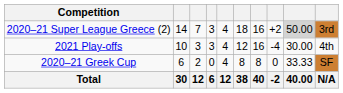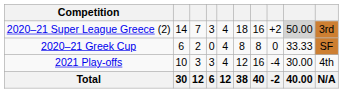 <table class="wikitable" style="text-align:center">
 <tr>
 <th>Competition</th>
 <th></th>
 <th></th>
 <th></th>
 <th></th>
 <th></th>
 <th></th>
 <th></th>
 <th></th>
 <th></th>
 </tr>
 <tr>
 <td><a href='#'>2020–21 Super League Greece</a> (2)</td>
 <td>14</td>
 <td>7</td>
 <td>3</td>
 <td>4</td>
 <td>18</td>
 <td>16</td>
 <td>+2</td>
 <td style="background: lightgrey;">50.00</td>
 <td bgcolor=#CD7F32>3rd</td>
 </tr>
 <tr>
+<td><a href='#'>2020–21 Greek Cup</a></td>
+<td>6</td>
+<td>2</td>
+<td>0</td>
+<td>4</td>
+<td>8</td>
+<td>8</td>
+<td>0</td>
+<td>33.33</td>
+<td bgcolor=#CD7F32>SF</td>
+</tr>
+<tr>
 <td><a href='#'>2021 Play-offs</a></td>
 <td>10</td>
 <td>3</td>
 <td>3</td>
 <td>4</td>
 <td>12</td>
 <td>16</td>
 <td>-4</td>
 <td>30.00</td>
 <td>4th</td>
-</tr>
-<tr>
-<td><a href='#'>2020–21 Greek Cup</a></td>
-<td>6</td>
-<td>2</td>
-<td>0</td>
-<td>4</td>
-<td>8</td>
-<td>8</td>
-<td>0</td>
-<td>33.33</td>
-<td bgcolor=#CD7F32>SF</td>
 </tr>
 <tr>
 <th>Total</th>
 <th>30</th>
 <th>12</th>
 <th>6</th>
 <th>12</th>
 <th>38</th>
 <th>40</th>
 <th>-2</th>
 <th>40.00</th>
 <th>N/A</th>
 </tr>
 </table>
